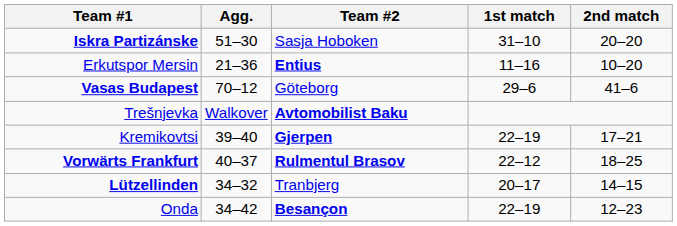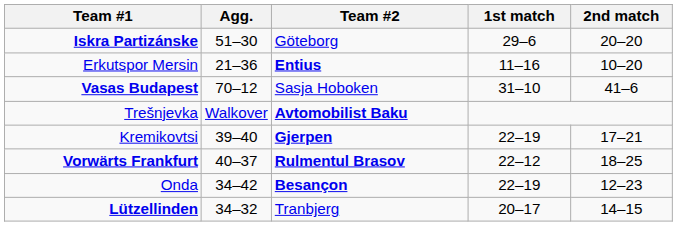 <table class=wikitable style="text-align:center">
 <tr>
 <th width=200>Team #1</th>
 <th width=50>Agg.</th>
 <th width=200>Team #2</th>
 <th width=100>1st match</th>
 <th width=100>2nd match</th>
 </tr>
 <tr>
 <td align=right><strong><a href='#'>Iskra Partizánske</a></strong> </td>
 <td align=center>51–30</td>
-<td align=left> <a href='#'>Sasja Hoboken</a></td>
-<td align=center>31–10</td>
+<td align=left> <a href='#'>Göteborg</a></td>
+<td align=center>29–6</td>
 <td align=center>20–20</td>
 </tr>
 <tr>
 <td align=right><a href='#'>Erkutspor Mersin</a> </td>
 <td align=center>21–36</td>
 <td align=left> <strong><a href='#'>Entius</a></strong></td>
 <td align=center>11–16</td>
 <td align=center>10–20</td>
 </tr>
 <tr>
 <td align=right><strong><a href='#'>Vasas Budapest</a></strong> </td>
 <td align=center>70–12</td>
-<td align=left> <a href='#'>Göteborg</a></td>
-<td align=center>29–6</td>
+<td align=left> <a href='#'>Sasja Hoboken</a></td>
+<td align=center>31–10</td>
 <td align=center>41–6</td>
 </tr>
 <tr>
 <td align=right><a href='#'>Trešnjevka</a> </td>
 <td align=center><a href='#'>Walkover</a></td>
 <td align=left> <strong><a href='#'>Avtomobilist Baku</a></strong></td>
 <td align=center rowspan=1 colspan=2></td>
 </tr>
 <tr>
 <td align=right><a href='#'>Kremikovtsi</a> </td>
 <td align=center>39–40</td>
 <td align=left> <strong><a href='#'>Gjerpen</a></strong></td>
 <td align=center>22–19</td>
 <td align=center>17–21</td>
 </tr>
 <tr>
 <td align=right><strong><a href='#'>Vorwärts Frankfurt</a></strong> </td>
 <td align=center>40–37</td>
 <td align=left><strong> <a href='#'>Rulmentul Brasov</a></strong></td>
 <td align=center>22–12</td>
 <td align=center>18–25</td>
 </tr>
 <tr>
+<td align=right><a href='#'>Onda</a> </td>
+<td align=center>34–42</td>
+<td align=left> <strong><a href='#'>Besançon</a></strong></td>
+<td align=center>22–19</td>
+<td align=center>12–23</td>
+</tr>
+<tr>
 <td align=right><strong><a href='#'>Lützellinden</a></strong> </td>
 <td align=center>34–32</td>
 <td align=left> <a href='#'>Tranbjerg</a></td>
 <td align=center>20–17</td>
 <td align=center>14–15</td>
 </tr>
-<tr>
-<td align=right><a href='#'>Onda</a> </td>
-<td align=center>34–42</td>
-<td align=left> <strong><a href='#'>Besançon</a></strong></td>
-<td align=center>22–19</td>
-<td align=center>12–23</td>
-</tr>
 </table>
